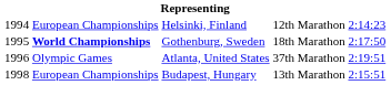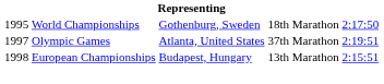 <table>
 <tr>
 <th colspan="6">Representing </th>
 </tr>
 <tr>
-<td>1994</td>
-<td><a href='#'>European Championships</a></td>
-<td><a href='#'>Helsinki, Finland</a></td>
-<td>12th</td>
-<td>Marathon</td>
-<td><a href='#'>2:14:23</a></td>
-</tr>
-<tr>
 <td>1995</td>
-<td><strong><a href='#'>World Championships</a></strong></td>
+<td><a href='#'>World Championships</a></td>
 <td><a href='#'>Gothenburg, Sweden</a></td>
 <td>18th</td>
 <td>Marathon</td>
 <td><a href='#'>2:17:50</a></td>
 </tr>
 <tr>
-<td>1996</td>
+<td>1997</td>
 <td><a href='#'>Olympic Games</a></td>
 <td><a href='#'>Atlanta, United States</a></td>
 <td>37th</td>
 <td>Marathon</td>
 <td><a href='#'>2:19:51</a></td>
 </tr>
 <tr>
 <td>1998</td>
 <td><a href='#'>European Championships</a></td>
 <td><a href='#'>Budapest, Hungary</a></td>
 <td>13th</td>
 <td>Marathon</td>
 <td><a href='#'>2:15:51</a></td>
 </tr>
 </table>
